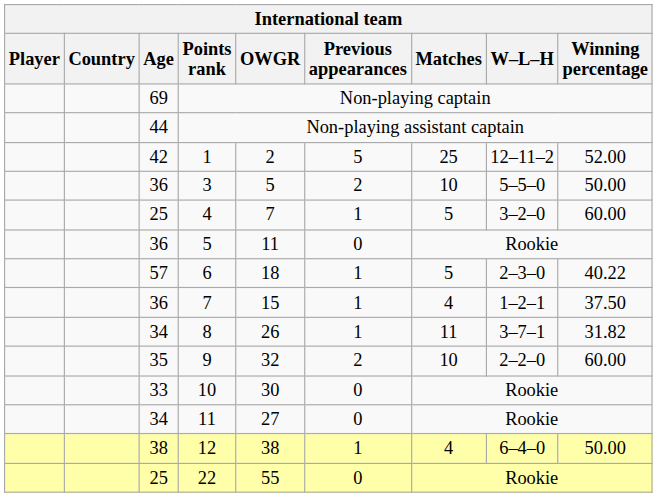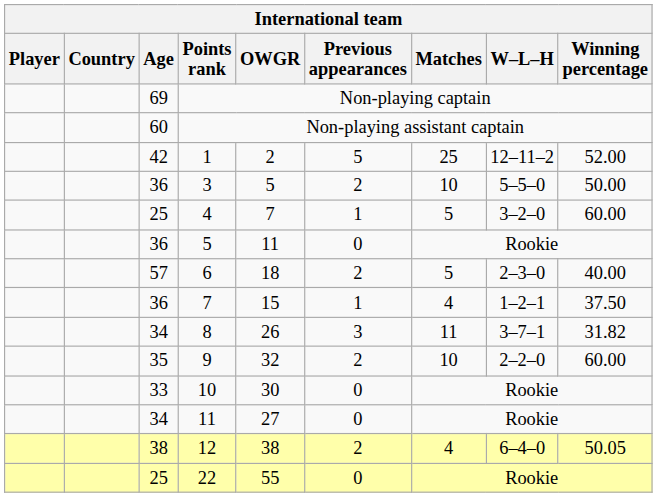 <table class="wikitable sortable" style="text-align:center">
 <tr>
 <th colspan=9>International team</th>
 </tr>
 <tr>
 <th>Player</th>
 <th>Country</th>
 <th>Age</th>
 <th data-sort-type="number">Points<br>rank</th>
 <th data-sort-type="number">OWGR</th>
 <th data-sort-type="number">Previous<br>appearances</th>
 <th data-sort-type="number">Matches</th>
 <th data-sort-type="number">W–L–H</th>
 <th data-sort-type="number">Winning<br>percentage</th>
 </tr>
 <tr>
 <td align=left></td>
 <td align=left></td>
 <td>69</td>
 <td colspan=6>Non-playing captain</td>
 </tr>
 <tr>
 <td align=left></td>
 <td align=left></td>
-<td>44</td>
+<td>60</td>
 <td colspan=6>Non-playing assistant captain</td>
 </tr>
 <tr>
 <td align=left></td>
 <td align=left></td>
 <td>42</td>
 <td>1</td>
 <td>2</td>
 <td>5</td>
 <td>25</td>
 <td>12–11–2</td>
 <td>52.00</td>
 </tr>
 <tr>
 <td align=left></td>
 <td align=left></td>
 <td>36</td>
 <td>3</td>
 <td>5</td>
 <td>2</td>
 <td>10</td>
 <td>5–5–0</td>
 <td>50.00</td>
 </tr>
 <tr>
 <td align=left></td>
 <td align=left></td>
 <td>25</td>
 <td>4</td>
 <td>7</td>
 <td>1</td>
 <td>5</td>
 <td>3–2–0</td>
 <td>60.00</td>
 </tr>
 <tr>
 <td align=left></td>
 <td align=left></td>
 <td>36</td>
 <td>5</td>
 <td>11</td>
 <td>0</td>
 <td colspan=3>Rookie</td>
 </tr>
 <tr>
 <td align=left></td>
 <td align=left></td>
 <td>57</td>
 <td>6</td>
 <td>18</td>
-<td>1</td>
+<td>2</td>
 <td>5</td>
 <td>2–3–0</td>
-<td>40.22</td>
+<td>40.00</td>
 </tr>
 <tr>
 <td align=left></td>
 <td align=left></td>
 <td>36</td>
 <td>7</td>
 <td>15</td>
 <td>1</td>
 <td>4</td>
 <td>1–2–1</td>
 <td>37.50</td>
 </tr>
 <tr>
 <td align=left></td>
 <td align=left></td>
 <td>34</td>
 <td>8</td>
 <td>26</td>
-<td>1</td>
+<td>3</td>
 <td>11</td>
 <td>3–7–1</td>
 <td>31.82</td>
 </tr>
 <tr>
 <td align=left></td>
 <td align=left></td>
 <td>35</td>
 <td>9</td>
 <td>32</td>
 <td>2</td>
 <td>10</td>
 <td>2–2–0</td>
 <td>60.00</td>
 </tr>
 <tr>
 <td align=left></td>
 <td align=left></td>
 <td>33</td>
 <td>10</td>
 <td>30</td>
 <td>0</td>
 <td colspan=3>Rookie</td>
 </tr>
 <tr>
 <td align=left></td>
 <td align=left></td>
 <td>34</td>
 <td>11</td>
 <td>27</td>
 <td>0</td>
 <td colspan=3>Rookie</td>
 </tr>
 <tr style="background:#ffa;">
 <td align=left></td>
 <td align=left></td>
 <td>38</td>
 <td>12</td>
 <td>38</td>
-<td>1</td>
+<td>2</td>
 <td>4</td>
 <td>6–4–0</td>
-<td>50.00</td>
+<td>50.05</td>
 </tr>
 <tr style="background:#ffa;">
 <td align=left></td>
 <td align=left></td>
 <td>25</td>
 <td>22</td>
 <td>55</td>
 <td>0</td>
 <td colspan=3>Rookie</td>
 </tr>
 </table>
